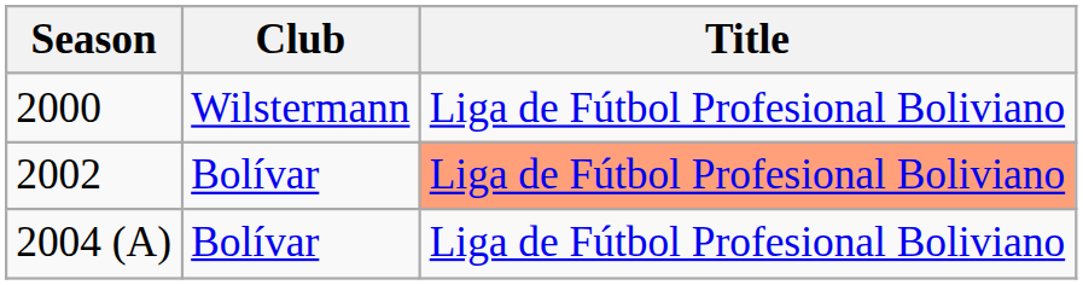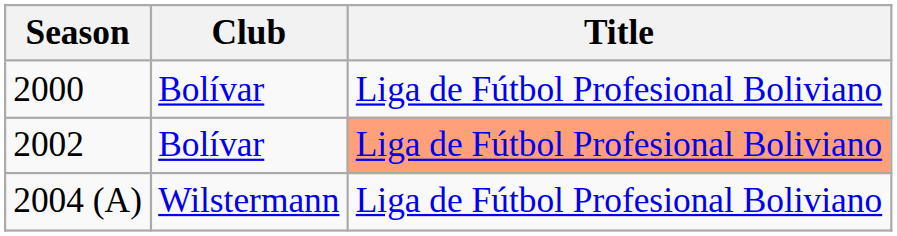 <table class="wikitable">
 <tr>
 <th>Season</th>
 <th>Club</th>
 <th>Title</th>
 </tr>
 <tr>
 <td>2000</td>
-<td><a href='#'>Wilstermann</a></td>
+<td><a href='#'>Bolívar</a></td>
 <td><a href='#'>Liga de Fútbol Profesional Boliviano</a></td>
 </tr>
 <tr>
 <td>2002</td>
 <td><a href='#'>Bolívar</a></td>
 <td style="background: lightsalmon;"><a href='#'>Liga de Fútbol Profesional Boliviano</a></td>
 </tr>
 <tr>
 <td>2004 (A)</td>
-<td><a href='#'>Bolívar</a></td>
+<td><a href='#'>Wilstermann</a></td>
 <td><a href='#'>Liga de Fútbol Profesional Boliviano</a></td>
 </tr>
 </table>
